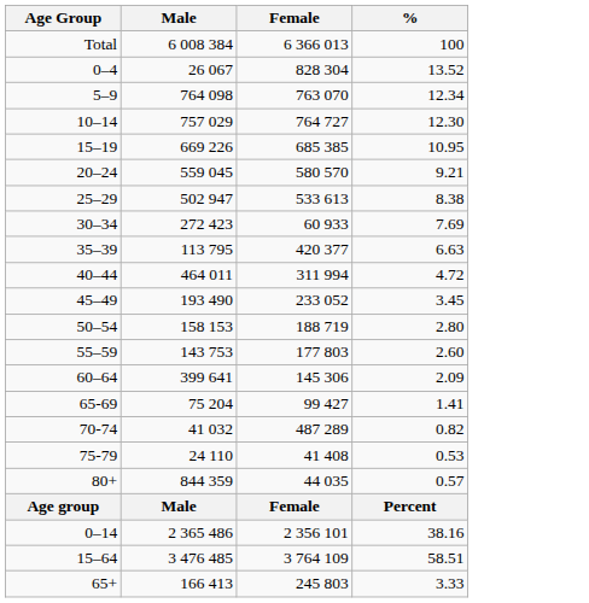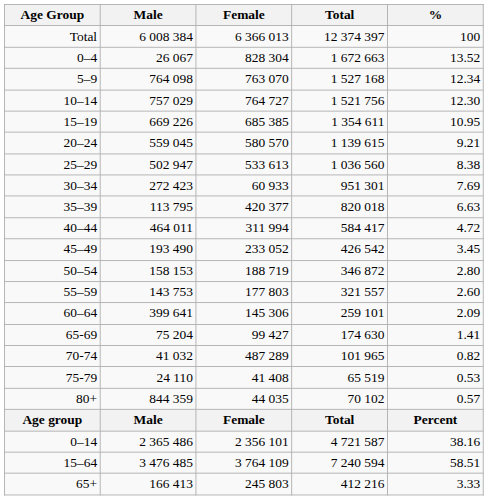 <table class="wikitable">
 <tr>
 <th style="width:80pt;">Age Group</th>
 <th style="width:80pt;">Male</th>
 <th style="width:80pt;">Female</th>
+<th style="width:80pt;">Total</th>
 <th style="width:80pt;">%</th>
 </tr>
 <tr style="text-align:right;">
 <td>Total</td>
 <td>6 008 384</td>
 <td>6 366 013</td>
+<td>12 374 397</td>
 <td>100</td>
 </tr>
 <tr style="text-align:right;">
 <td>0–4</td>
 <td>26 067</td>
 <td>828 304</td>
+<td>1 672 663</td>
 <td>13.52</td>
 </tr>
 <tr style="text-align:right;">
 <td>5–9</td>
 <td>764 098</td>
 <td>763 070</td>
+<td>1 527 168</td>
 <td>12.34</td>
 </tr>
 <tr style="text-align:right;">
 <td>10–14</td>
 <td>757 029</td>
 <td>764 727</td>
+<td>1 521 756</td>
 <td>12.30</td>
 </tr>
 <tr style="text-align:right;">
 <td>15–19</td>
 <td>669 226</td>
 <td>685 385</td>
+<td>1 354 611</td>
 <td>10.95</td>
 </tr>
 <tr style="text-align:right;">
 <td>20–24</td>
 <td>559 045</td>
 <td>580 570</td>
+<td>1 139 615</td>
 <td>9.21</td>
 </tr>
 <tr style="text-align:right;">
 <td>25–29</td>
 <td>502 947</td>
 <td>533 613</td>
+<td>1 036 560</td>
 <td>8.38</td>
 </tr>
 <tr style="text-align:right;">
 <td>30–34</td>
 <td>272 423</td>
 <td>60 933</td>
+<td>951 301</td>
 <td>7.69</td>
 </tr>
 <tr style="text-align:right;">
 <td>35–39</td>
 <td>113 795</td>
 <td>420 377</td>
+<td>820 018</td>
 <td>6.63</td>
 </tr>
 <tr style="text-align:right;">
 <td>40–44</td>
 <td>464 011</td>
 <td>311 994</td>
+<td>584 417</td>
 <td>4.72</td>
 </tr>
 <tr style="text-align:right;">
 <td>45–49</td>
 <td>193 490</td>
 <td>233 052</td>
+<td>426 542</td>
 <td>3.45</td>
 </tr>
 <tr style="text-align:right;">
 <td>50–54</td>
 <td>158 153</td>
 <td>188 719</td>
+<td>346 872</td>
 <td>2.80</td>
 </tr>
 <tr style="text-align:right;">
 <td>55–59</td>
 <td>143 753</td>
 <td>177 803</td>
+<td>321 557</td>
 <td>2.60</td>
 </tr>
 <tr style="text-align:right;">
 <td>60–64</td>
 <td>399 641</td>
 <td>145 306</td>
+<td>259 101</td>
 <td>2.09</td>
 </tr>
 <tr style="text-align:right;">
 <td>65-69</td>
 <td>75 204</td>
 <td>99 427</td>
+<td>174 630</td>
 <td>1.41</td>
 </tr>
 <tr style="text-align:right;">
 <td>70-74</td>
 <td>41 032</td>
 <td>487 289</td>
+<td>101 965</td>
 <td>0.82</td>
 </tr>
 <tr style="text-align:right;">
 <td>75-79</td>
 <td>24 110</td>
 <td>41 408</td>
+<td>65 519</td>
 <td>0.53</td>
 </tr>
 <tr style="text-align:right;">
 <td>80+</td>
 <td>844 359</td>
 <td>44 035</td>
+<td>70 102</td>
 <td>0.57</td>
 </tr>
 <tr>
 <th style="width:50px;">Age group</th>
 <th style="width:80pt;">Male</th>
 <th style="width:80px;">Female</th>
+<th style="width:80px;">Total</th>
 <th style="width:50px;">Percent</th>
 </tr>
 <tr style="text-align:right;">
 <td>0–14</td>
 <td>2 365 486</td>
 <td>2 356 101</td>
+<td>4 721 587</td>
 <td>38.16</td>
 </tr>
 <tr style="text-align:right;">
 <td>15–64</td>
 <td>3 476 485</td>
 <td>3 764 109</td>
+<td>7 240 594</td>
 <td>58.51</td>
 </tr>
 <tr style="text-align:right;">
 <td>65+</td>
 <td>166 413</td>
 <td>245 803</td>
+<td>412 216</td>
 <td>3.33</td>
 </tr>
 </table>
